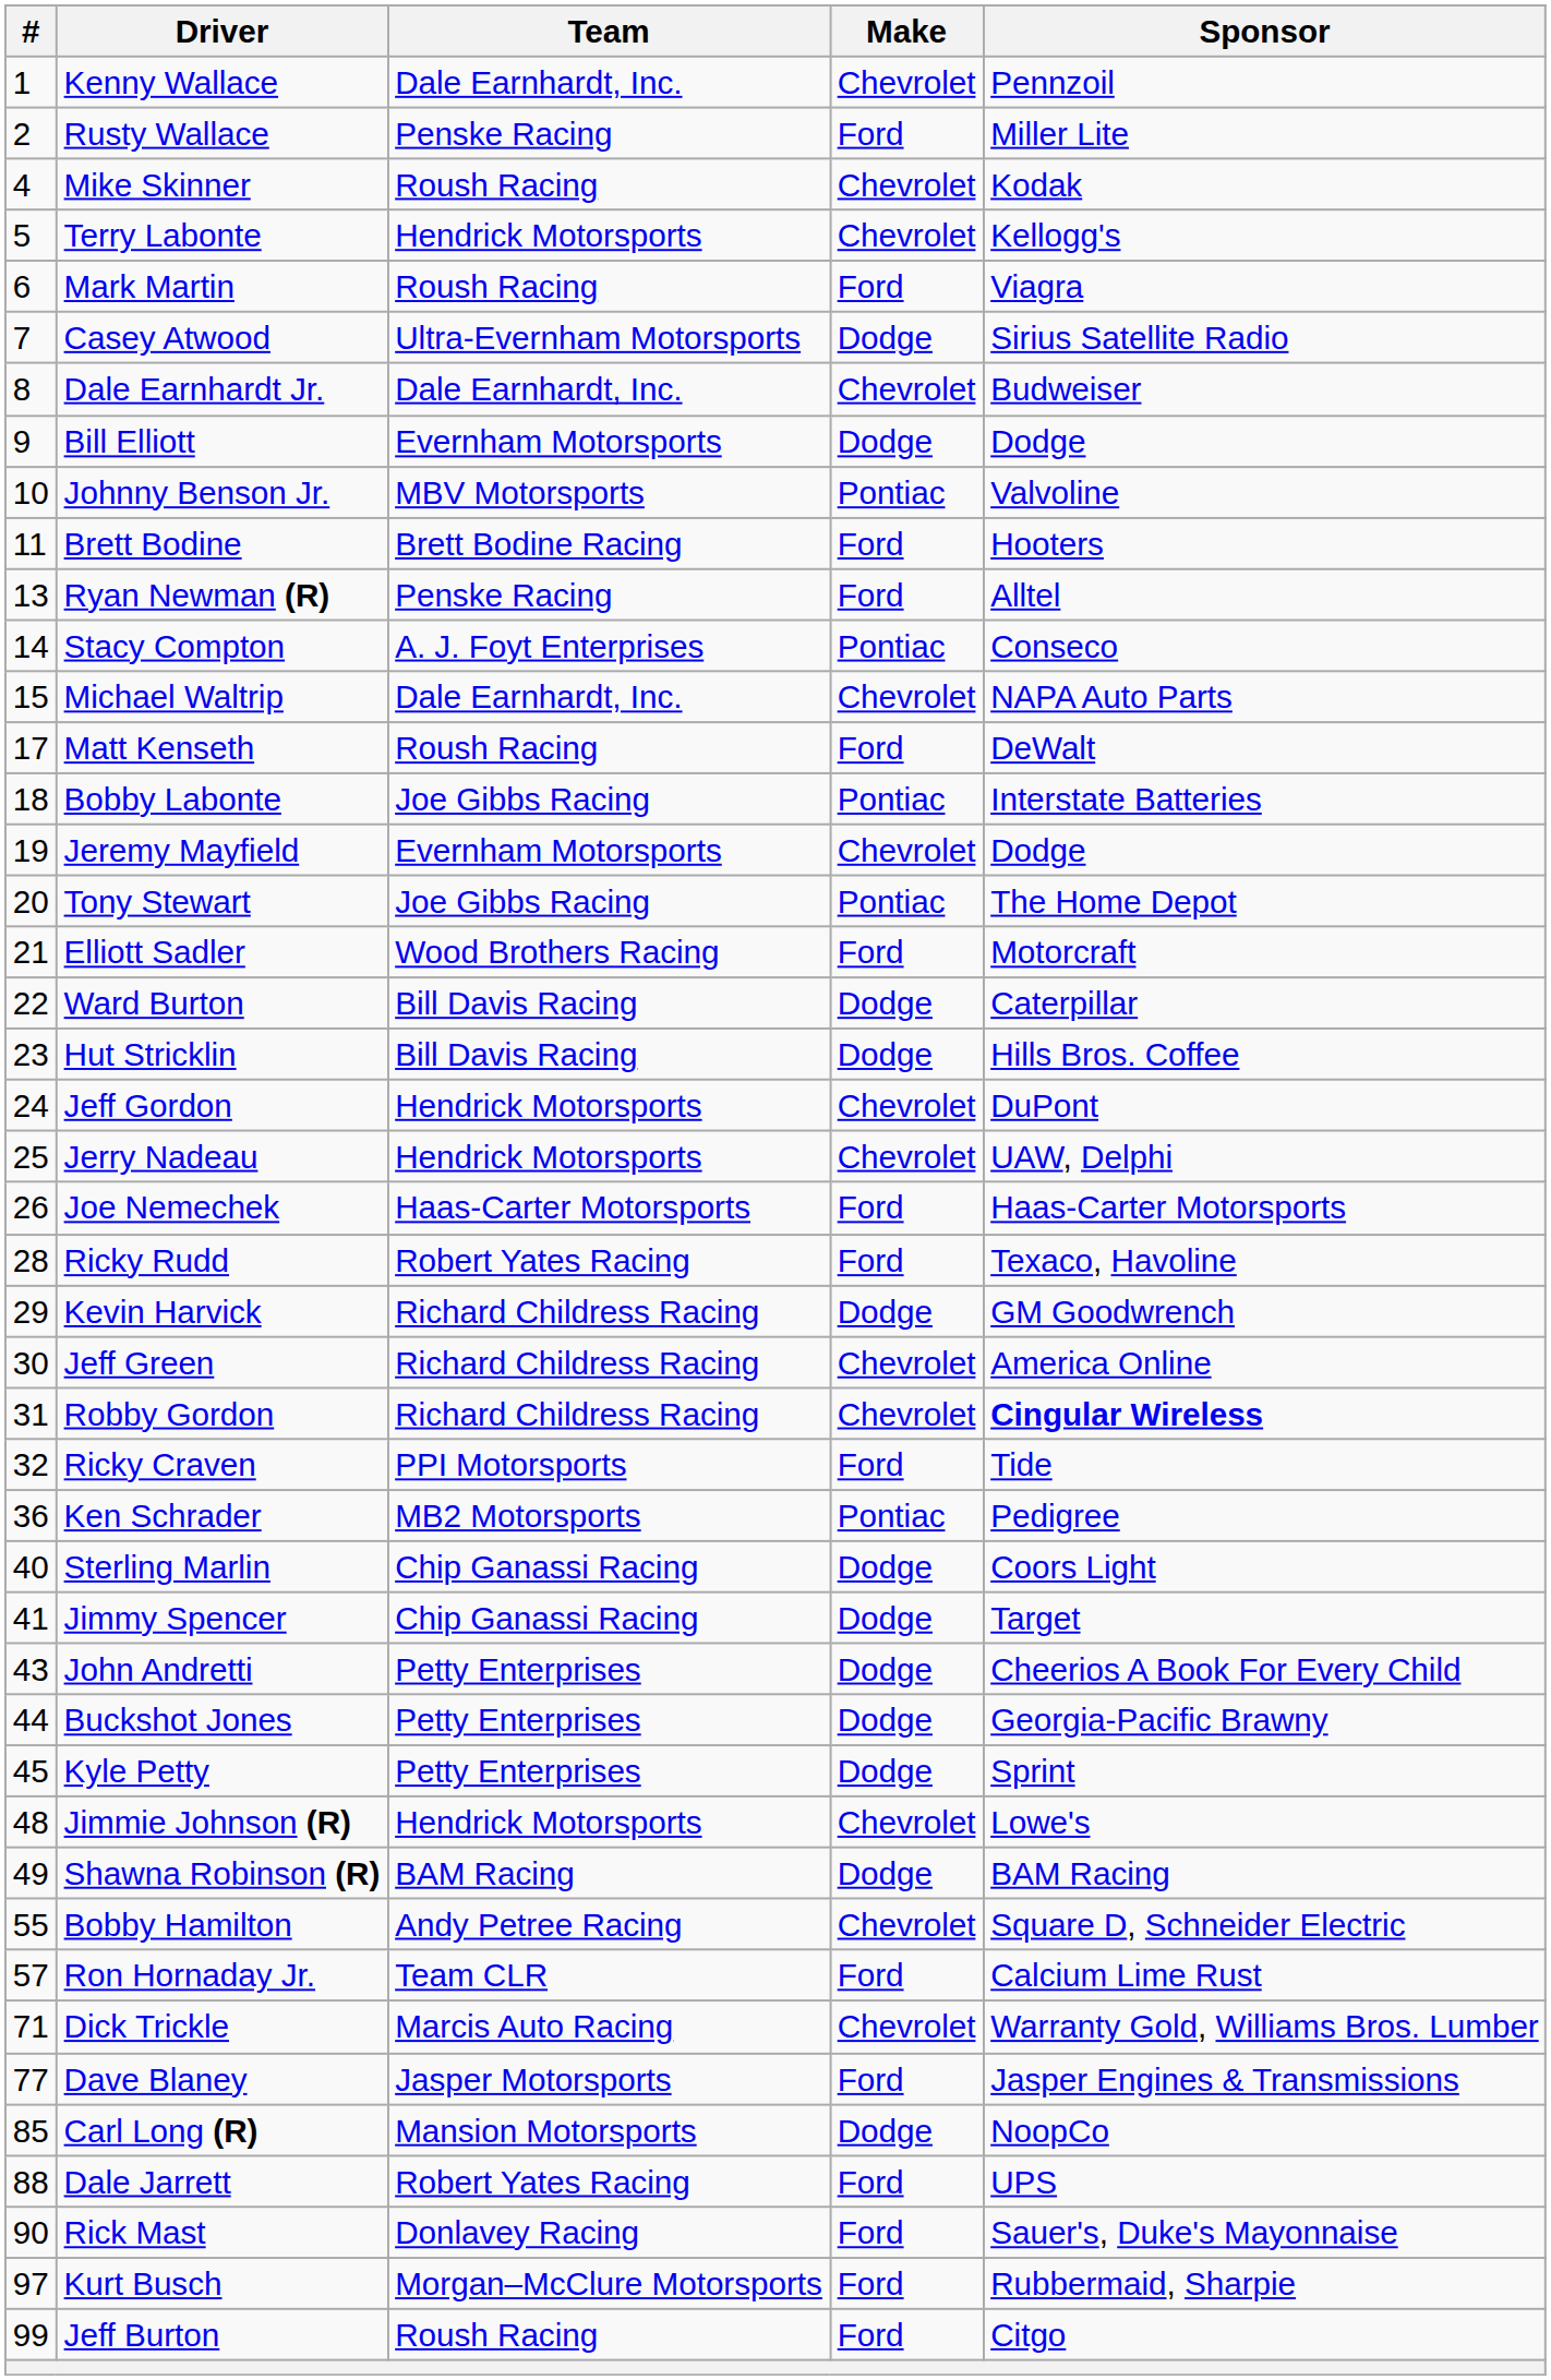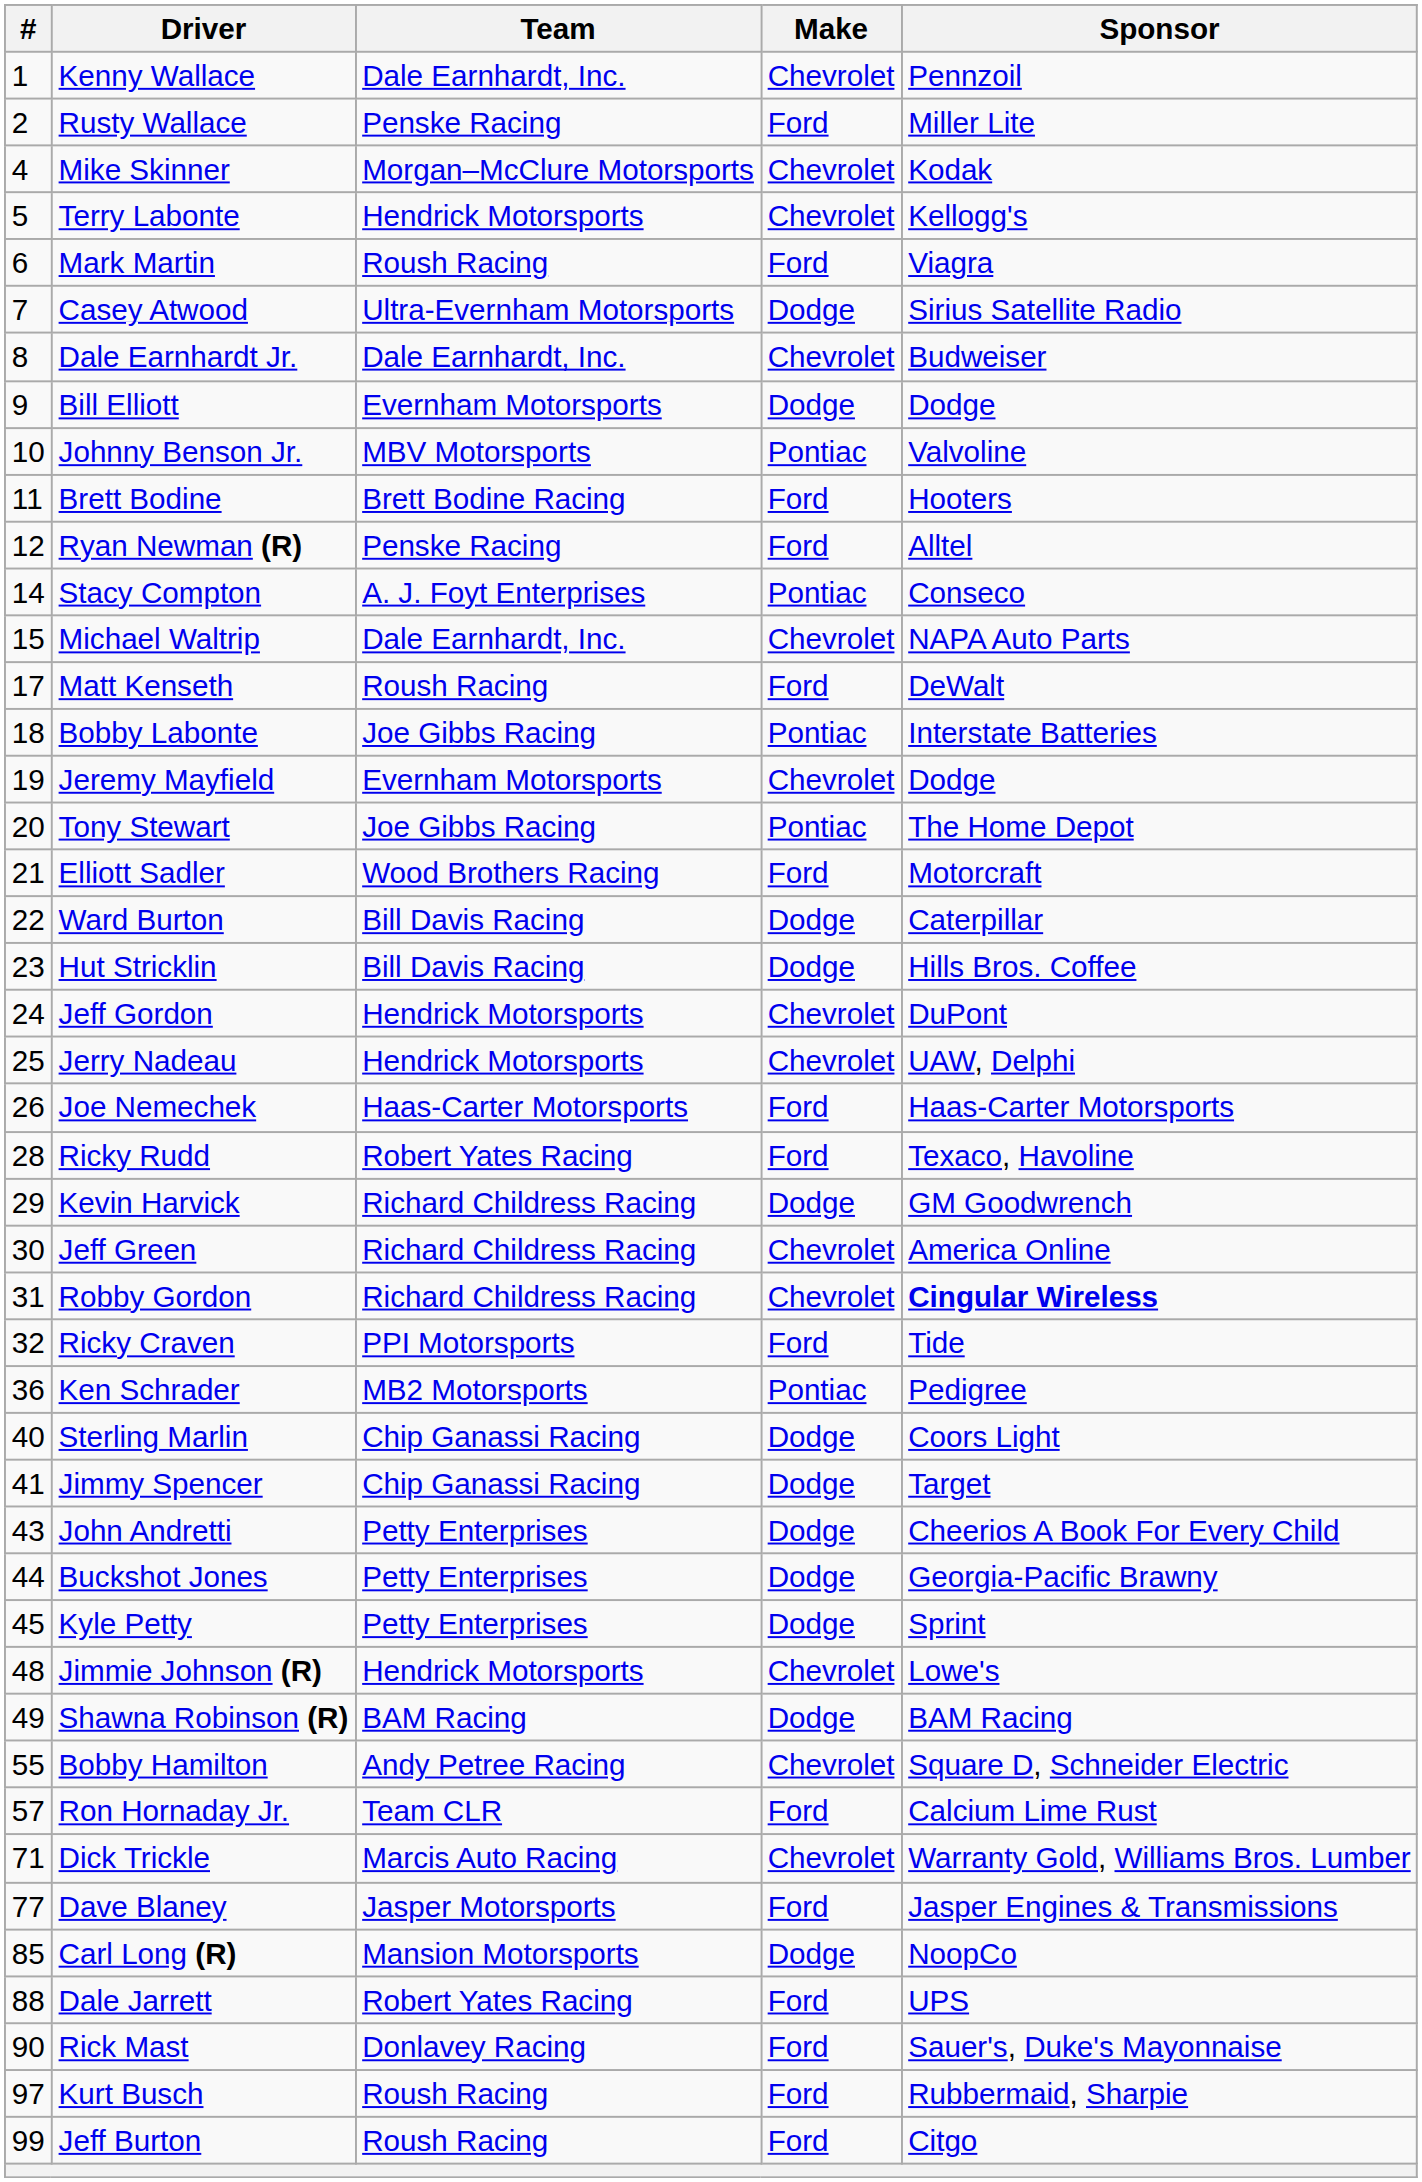 <table class="wikitable" style="font-size:95%">
 <tr>
 <th>#</th>
 <th>Driver</th>
 <th>Team</th>
 <th>Make</th>
 <th>Sponsor</th>
 </tr>
 <tr>
 <td>1</td>
 <td><a href='#'>Kenny Wallace</a></td>
 <td><a href='#'>Dale Earnhardt, Inc.</a></td>
 <td><a href='#'>Chevrolet</a></td>
 <td><a href='#'>Pennzoil</a></td>
 </tr>
 <tr>
 <td>2</td>
 <td><a href='#'>Rusty Wallace</a></td>
 <td><a href='#'>Penske Racing</a></td>
 <td><a href='#'>Ford</a></td>
 <td><a href='#'>Miller Lite</a></td>
 </tr>
 <tr>
 <td>4</td>
 <td><a href='#'>Mike Skinner</a></td>
-<td><a href='#'>Roush Racing</a></td>
+<td><a href='#'>Morgan–McClure Motorsports</a></td>
 <td><a href='#'>Chevrolet</a></td>
 <td><a href='#'>Kodak</a></td>
 </tr>
 <tr>
 <td>5</td>
 <td><a href='#'>Terry Labonte</a></td>
 <td><a href='#'>Hendrick Motorsports</a></td>
 <td><a href='#'>Chevrolet</a></td>
 <td><a href='#'>Kellogg's</a></td>
 </tr>
 <tr>
 <td>6</td>
 <td><a href='#'>Mark Martin</a></td>
 <td><a href='#'>Roush Racing</a></td>
 <td><a href='#'>Ford</a></td>
 <td><a href='#'>Viagra</a></td>
 </tr>
 <tr>
 <td>7</td>
 <td><a href='#'>Casey Atwood</a></td>
 <td><a href='#'>Ultra-Evernham Motorsports</a></td>
 <td><a href='#'>Dodge</a></td>
 <td><a href='#'>Sirius Satellite Radio</a></td>
 </tr>
 <tr>
 <td>8</td>
 <td><a href='#'>Dale Earnhardt Jr.</a></td>
 <td><a href='#'>Dale Earnhardt, Inc.</a></td>
 <td><a href='#'>Chevrolet</a></td>
 <td><a href='#'>Budweiser</a></td>
 </tr>
 <tr>
 <td>9</td>
 <td><a href='#'>Bill Elliott</a></td>
 <td><a href='#'>Evernham Motorsports</a></td>
 <td><a href='#'>Dodge</a></td>
 <td><a href='#'>Dodge</a></td>
 </tr>
 <tr>
 <td>10</td>
 <td><a href='#'>Johnny Benson Jr.</a></td>
 <td><a href='#'>MBV Motorsports</a></td>
 <td><a href='#'>Pontiac</a></td>
 <td><a href='#'>Valvoline</a></td>
 </tr>
 <tr>
 <td>11</td>
 <td><a href='#'>Brett Bodine</a></td>
 <td><a href='#'>Brett Bodine Racing</a></td>
 <td><a href='#'>Ford</a></td>
 <td><a href='#'>Hooters</a></td>
 </tr>
 <tr>
-<td>13</td>
+<td>12</td>
 <td><a href='#'>Ryan Newman</a> <strong>(R)</strong></td>
 <td><a href='#'>Penske Racing</a></td>
 <td><a href='#'>Ford</a></td>
 <td><a href='#'>Alltel</a></td>
 </tr>
 <tr>
 <td>14</td>
 <td><a href='#'>Stacy Compton</a></td>
 <td><a href='#'>A. J. Foyt Enterprises</a></td>
 <td><a href='#'>Pontiac</a></td>
 <td><a href='#'>Conseco</a></td>
 </tr>
 <tr>
 <td>15</td>
 <td><a href='#'>Michael Waltrip</a></td>
 <td><a href='#'>Dale Earnhardt, Inc.</a></td>
 <td><a href='#'>Chevrolet</a></td>
 <td><a href='#'>NAPA Auto Parts</a></td>
 </tr>
 <tr>
 <td>17</td>
 <td><a href='#'>Matt Kenseth</a></td>
 <td><a href='#'>Roush Racing</a></td>
 <td><a href='#'>Ford</a></td>
 <td><a href='#'>DeWalt</a></td>
 </tr>
 <tr>
 <td>18</td>
 <td><a href='#'>Bobby Labonte</a></td>
 <td><a href='#'>Joe Gibbs Racing</a></td>
 <td><a href='#'>Pontiac</a></td>
 <td><a href='#'>Interstate Batteries</a></td>
 </tr>
 <tr>
 <td>19</td>
 <td><a href='#'>Jeremy Mayfield</a></td>
 <td><a href='#'>Evernham Motorsports</a></td>
 <td><a href='#'>Chevrolet</a></td>
 <td><a href='#'>Dodge</a></td>
 </tr>
 <tr>
 <td>20</td>
 <td><a href='#'>Tony Stewart</a></td>
 <td><a href='#'>Joe Gibbs Racing</a></td>
 <td><a href='#'>Pontiac</a></td>
 <td><a href='#'>The Home Depot</a></td>
 </tr>
 <tr>
 <td>21</td>
 <td><a href='#'>Elliott Sadler</a></td>
 <td><a href='#'>Wood Brothers Racing</a></td>
 <td><a href='#'>Ford</a></td>
 <td><a href='#'>Motorcraft</a></td>
 </tr>
 <tr>
 <td>22</td>
 <td><a href='#'>Ward Burton</a></td>
 <td><a href='#'>Bill Davis Racing</a></td>
 <td><a href='#'>Dodge</a></td>
 <td><a href='#'>Caterpillar</a></td>
 </tr>
 <tr>
 <td>23</td>
 <td><a href='#'>Hut Stricklin</a></td>
 <td><a href='#'>Bill Davis Racing</a></td>
 <td><a href='#'>Dodge</a></td>
 <td><a href='#'>Hills Bros. Coffee</a></td>
 </tr>
 <tr>
 <td>24</td>
 <td><a href='#'>Jeff Gordon</a></td>
 <td><a href='#'>Hendrick Motorsports</a></td>
 <td><a href='#'>Chevrolet</a></td>
 <td><a href='#'>DuPont</a></td>
 </tr>
 <tr>
 <td>25</td>
 <td><a href='#'>Jerry Nadeau</a></td>
 <td><a href='#'>Hendrick Motorsports</a></td>
 <td><a href='#'>Chevrolet</a></td>
 <td><a href='#'>UAW</a>, <a href='#'>Delphi</a></td>
 </tr>
 <tr>
 <td>26</td>
 <td><a href='#'>Joe Nemechek</a></td>
 <td><a href='#'>Haas-Carter Motorsports</a></td>
 <td><a href='#'>Ford</a></td>
 <td><a href='#'>Haas-Carter Motorsports</a></td>
 </tr>
 <tr>
 <td>28</td>
 <td><a href='#'>Ricky Rudd</a></td>
 <td><a href='#'>Robert Yates Racing</a></td>
 <td><a href='#'>Ford</a></td>
 <td><a href='#'>Texaco</a>, <a href='#'>Havoline</a></td>
 </tr>
 <tr>
 <td>29</td>
 <td><a href='#'>Kevin Harvick</a></td>
 <td><a href='#'>Richard Childress Racing</a></td>
 <td><a href='#'>Dodge</a></td>
 <td><a href='#'>GM Goodwrench</a></td>
 </tr>
 <tr>
 <td>30</td>
 <td><a href='#'>Jeff Green</a></td>
 <td><a href='#'>Richard Childress Racing</a></td>
 <td><a href='#'>Chevrolet</a></td>
 <td><a href='#'>America Online</a></td>
 </tr>
 <tr>
 <td>31</td>
 <td><a href='#'>Robby Gordon</a></td>
 <td><a href='#'>Richard Childress Racing</a></td>
 <td><a href='#'>Chevrolet</a></td>
 <td><strong><a href='#'>Cingular Wireless</a></strong></td>
 </tr>
 <tr>
 <td>32</td>
 <td><a href='#'>Ricky Craven</a></td>
 <td><a href='#'>PPI Motorsports</a></td>
 <td><a href='#'>Ford</a></td>
 <td><a href='#'>Tide</a></td>
 </tr>
 <tr>
 <td>36</td>
 <td><a href='#'>Ken Schrader</a></td>
 <td><a href='#'>MB2 Motorsports</a></td>
 <td><a href='#'>Pontiac</a></td>
 <td><a href='#'>Pedigree</a></td>
 </tr>
 <tr>
 <td>40</td>
 <td><a href='#'>Sterling Marlin</a></td>
 <td><a href='#'>Chip Ganassi Racing</a></td>
 <td><a href='#'>Dodge</a></td>
 <td><a href='#'>Coors Light</a></td>
 </tr>
 <tr>
 <td>41</td>
 <td><a href='#'>Jimmy Spencer</a></td>
 <td><a href='#'>Chip Ganassi Racing</a></td>
 <td><a href='#'>Dodge</a></td>
 <td><a href='#'>Target</a></td>
 </tr>
 <tr>
 <td>43</td>
 <td><a href='#'>John Andretti</a></td>
 <td><a href='#'>Petty Enterprises</a></td>
 <td><a href='#'>Dodge</a></td>
 <td><a href='#'>Cheerios A Book For Every Child</a></td>
 </tr>
 <tr>
 <td>44</td>
 <td><a href='#'>Buckshot Jones</a></td>
 <td><a href='#'>Petty Enterprises</a></td>
 <td><a href='#'>Dodge</a></td>
 <td><a href='#'>Georgia-Pacific Brawny</a></td>
 </tr>
 <tr>
 <td>45</td>
 <td><a href='#'>Kyle Petty</a></td>
 <td><a href='#'>Petty Enterprises</a></td>
 <td><a href='#'>Dodge</a></td>
 <td><a href='#'>Sprint</a></td>
 </tr>
 <tr>
 <td>48</td>
 <td><a href='#'>Jimmie Johnson</a> <strong>(R)</strong></td>
 <td><a href='#'>Hendrick Motorsports</a></td>
 <td><a href='#'>Chevrolet</a></td>
 <td><a href='#'>Lowe's</a></td>
 </tr>
 <tr>
 <td>49</td>
 <td><a href='#'>Shawna Robinson</a> <strong>(R)</strong></td>
 <td><a href='#'>BAM Racing</a></td>
 <td><a href='#'>Dodge</a></td>
 <td><a href='#'>BAM Racing</a></td>
 </tr>
 <tr>
 <td>55</td>
 <td><a href='#'>Bobby Hamilton</a></td>
 <td><a href='#'>Andy Petree Racing</a></td>
 <td><a href='#'>Chevrolet</a></td>
 <td><a href='#'>Square D</a>, <a href='#'>Schneider Electric</a></td>
 </tr>
 <tr>
 <td>57</td>
 <td><a href='#'>Ron Hornaday Jr.</a></td>
 <td><a href='#'>Team CLR</a></td>
 <td><a href='#'>Ford</a></td>
 <td><a href='#'>Calcium Lime Rust</a></td>
 </tr>
 <tr>
 <td>71</td>
 <td><a href='#'>Dick Trickle</a></td>
 <td><a href='#'>Marcis Auto Racing</a></td>
 <td><a href='#'>Chevrolet</a></td>
 <td><a href='#'>Warranty Gold</a>, <a href='#'>Williams Bros. Lumber</a></td>
 </tr>
 <tr>
 <td>77</td>
 <td><a href='#'>Dave Blaney</a></td>
 <td><a href='#'>Jasper Motorsports</a></td>
 <td><a href='#'>Ford</a></td>
 <td><a href='#'>Jasper Engines & Transmissions</a></td>
 </tr>
 <tr>
 <td>85</td>
 <td><a href='#'>Carl Long</a> <strong>(R)</strong></td>
 <td><a href='#'>Mansion Motorsports</a></td>
 <td><a href='#'>Dodge</a></td>
 <td><a href='#'>NoopCo</a></td>
 </tr>
 <tr>
 <td>88</td>
 <td><a href='#'>Dale Jarrett</a></td>
 <td><a href='#'>Robert Yates Racing</a></td>
 <td><a href='#'>Ford</a></td>
 <td><a href='#'>UPS</a></td>
 </tr>
 <tr>
 <td>90</td>
 <td><a href='#'>Rick Mast</a></td>
 <td><a href='#'>Donlavey Racing</a></td>
 <td><a href='#'>Ford</a></td>
 <td><a href='#'>Sauer's</a>, <a href='#'>Duke's Mayonnaise</a></td>
 </tr>
 <tr>
 <td>97</td>
 <td><a href='#'>Kurt Busch</a></td>
-<td><a href='#'>Morgan–McClure Motorsports</a></td>
+<td><a href='#'>Roush Racing</a></td>
 <td><a href='#'>Ford</a></td>
 <td><a href='#'>Rubbermaid</a>, <a href='#'>Sharpie</a></td>
 </tr>
 <tr>
 <td>99</td>
 <td><a href='#'>Jeff Burton</a></td>
 <td><a href='#'>Roush Racing</a></td>
 <td><a href='#'>Ford</a></td>
 <td><a href='#'>Citgo</a></td>
 </tr>
 <tr>
 <th colspan="5"></th>
 </tr>
 </table>
